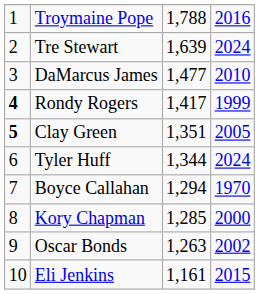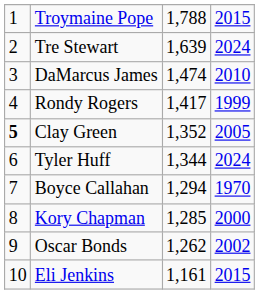 <table class="wikitable">
 <tr>
 </tr>
 <tr>
 <td>1</td>
 <td><a href='#'>Troymaine Pope</a></td>
 <td>1,788</td>
-<td><a href='#'>2016</a></td>
+<td><a href='#'>2015</a></td>
 </tr>
 <tr>
 <td>2</td>
 <td>Tre Stewart</td>
 <td>1,639</td>
 <td><a href='#'>2024</a></td>
 </tr>
 <tr>
 <td>3</td>
 <td>DaMarcus James</td>
-<td>1,477</td>
+<td>1,474</td>
 <td><a href='#'>2010</a></td>
 </tr>
 <tr>
-<td><strong>4</strong></td>
+<td>4</td>
 <td>Rondy Rogers</td>
 <td>1,417</td>
 <td><a href='#'>1999</a></td>
 </tr>
 <tr>
 <td><strong>5</strong></td>
 <td>Clay Green</td>
-<td>1,351</td>
+<td>1,352</td>
 <td><a href='#'>2005</a></td>
 </tr>
 <tr>
 <td>6</td>
 <td>Tyler Huff</td>
 <td>1,344</td>
 <td><a href='#'>2024</a></td>
 </tr>
 <tr>
 <td>7</td>
 <td>Boyce Callahan</td>
 <td>1,294</td>
 <td><a href='#'>1970</a></td>
 </tr>
 <tr>
 <td>8</td>
 <td><a href='#'>Kory Chapman</a></td>
 <td>1,285</td>
 <td><a href='#'>2000</a></td>
 </tr>
 <tr>
 <td>9</td>
 <td>Oscar Bonds</td>
-<td>1,263</td>
+<td>1,262</td>
 <td><a href='#'>2002</a></td>
 </tr>
 <tr>
 <td>10</td>
 <td><a href='#'>Eli Jenkins</a></td>
 <td>1,161</td>
 <td><a href='#'>2015</a></td>
 </tr>
 </table>
